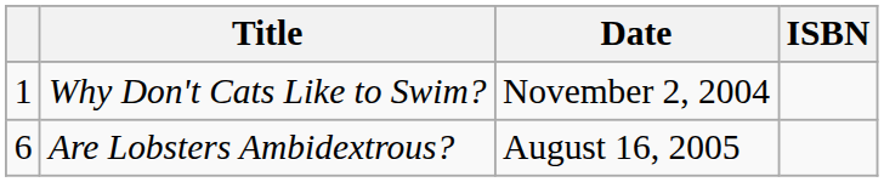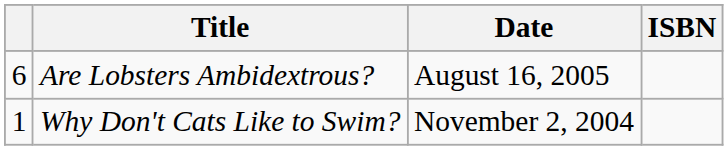 <table class="wikitable">
 <tr>
 <th></th>
 <th>Title</th>
 <th>Date</th>
 <th>ISBN</th>
 </tr>
 <tr>
+<td>6</td>
+<td><em>Are Lobsters Ambidextrous?</em></td>
+<td>August 16, 2005</td>
+<td></td>
+</tr>
+<tr>
 <td>1</td>
 <td><em>Why Don't Cats Like to Swim?</em></td>
 <td>November 2, 2004</td>
 <td></td>
 </tr>
-<tr>
-<td>6</td>
-<td><em>Are Lobsters Ambidextrous?</em></td>
-<td>August 16, 2005</td>
-<td></td>
-</tr>
 </table>
